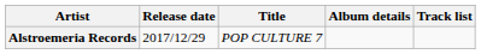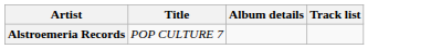 <table class="wikitable">
 <tr>
 <th>Artist</th>
-<th>Release date</th>
 <th>Title</th>
 <th>Album details</th>
 <th>Track list</th>
 </tr>
 <tr>
 <th>Alstroemeria Records</th>
-<td>2017/12/29</td>
 <td><em>POP CULTURE 7</em></td>
 <td><br></td>
 <td><br></td>
 </tr>
 </table>
